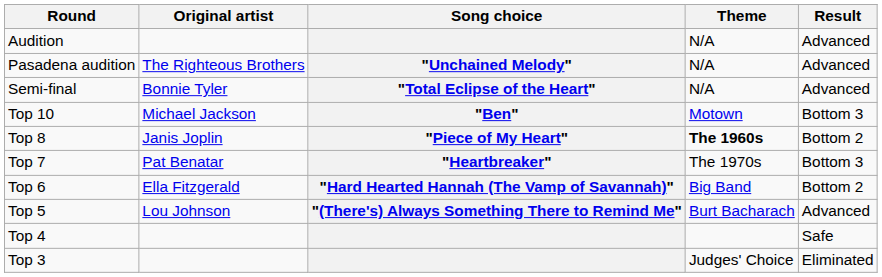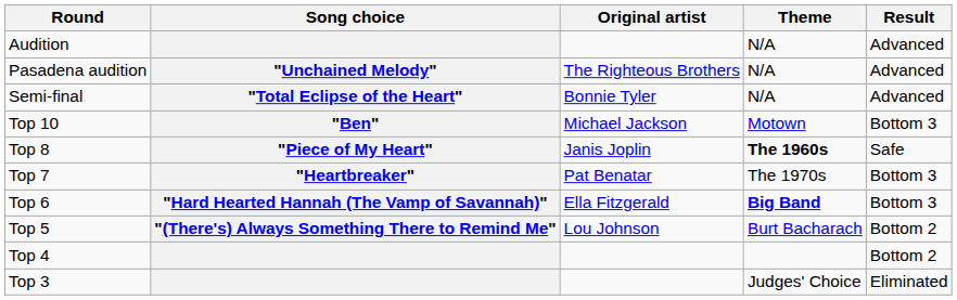 <table class="wikitable plainrowheaders">
 <tr>
 <th scope="col">Round</th>
+<th scope="col">Song choice</th>
 <th scope="col">Original artist</th>
-<th scope="col">Song choice</th>
 <th scope="col">Theme</th>
 <th scope="col">Result</th>
 </tr>
 <tr>
 <td>Audition</td>
+<th scope="row"></th>
 <td></td>
-<th scope="row"></th>
 <td>N/A</td>
 <td>Advanced</td>
 </tr>
 <tr>
 <td>Pasadena audition</td>
+<th scope="row">"<a href='#'>Unchained Melody</a>"</th>
 <td><a href='#'>The Righteous Brothers</a></td>
-<th scope="row">"<a href='#'>Unchained Melody</a>"</th>
 <td>N/A</td>
 <td>Advanced</td>
 </tr>
 <tr>
 <td>Semi-final</td>
+<th scope="row">"<a href='#'>Total Eclipse of the Heart</a>"</th>
 <td><a href='#'>Bonnie Tyler</a></td>
-<th scope="row">"<a href='#'>Total Eclipse of the Heart</a>"</th>
 <td>N/A</td>
 <td>Advanced</td>
 </tr>
 <tr>
 <td>Top 10</td>
+<th scope="row">"<a href='#'>Ben</a>"</th>
 <td><a href='#'>Michael Jackson</a></td>
-<th scope="row">"<a href='#'>Ben</a>"</th>
 <td><a href='#'>Motown</a></td>
 <td>Bottom 3</td>
 </tr>
 <tr>
 <td>Top 8</td>
+<th scope="row">"<a href='#'>Piece of My Heart</a>"</th>
 <td><a href='#'>Janis Joplin</a></td>
-<th scope="row">"<a href='#'>Piece of My Heart</a>"</th>
 <td><strong>The 1960s</strong></td>
-<td>Bottom 2</td>
+<td>Safe</td>
 </tr>
 <tr>
 <td>Top 7</td>
+<th scope="row">"<a href='#'>Heartbreaker</a>"</th>
 <td><a href='#'>Pat Benatar</a></td>
-<th scope="row">"<a href='#'>Heartbreaker</a>"</th>
 <td>The 1970s</td>
 <td>Bottom 3</td>
 </tr>
 <tr>
 <td>Top 6</td>
+<th scope="row">"<a href='#'>Hard Hearted Hannah (The Vamp of Savannah)</a>"</th>
 <td><a href='#'>Ella Fitzgerald</a></td>
-<th scope="row">"<a href='#'>Hard Hearted Hannah (The Vamp of Savannah)</a>"</th>
-<td><a href='#'>Big Band</a></td>
+<td><strong><a href='#'>Big Band</a></strong></td>
+<td>Bottom 3</td>
+</tr>
+<tr>
+<td>Top 5</td>
+<th scope="row">"<a href='#'>(There's) Always Something There to Remind Me</a>"</th>
+<td><a href='#'>Lou Johnson</a></td>
+<td><a href='#'>Burt Bacharach</a></td>
 <td>Bottom 2</td>
 </tr>
 <tr>
-<td>Top 5</td>
-<td><a href='#'>Lou Johnson</a></td>
-<th scope="row">"<a href='#'>(There's) Always Something There to Remind Me</a>"</th>
-<td><a href='#'>Burt Bacharach</a></td>
-<td>Advanced</td>
-</tr>
-<tr>
 <td>Top 4</td>
-<td></td>
 <th scope="row"></th>
 <td></td>
-<td>Safe</td>
+<td></td>
+<td>Bottom 2</td>
 </tr>
 <tr>
 <td>Top 3</td>
+<th scope="row"></th>
 <td></td>
-<th scope="row"></th>
 <td>Judges' Choice</td>
 <td>Eliminated</td>
 </tr>
 </table>
